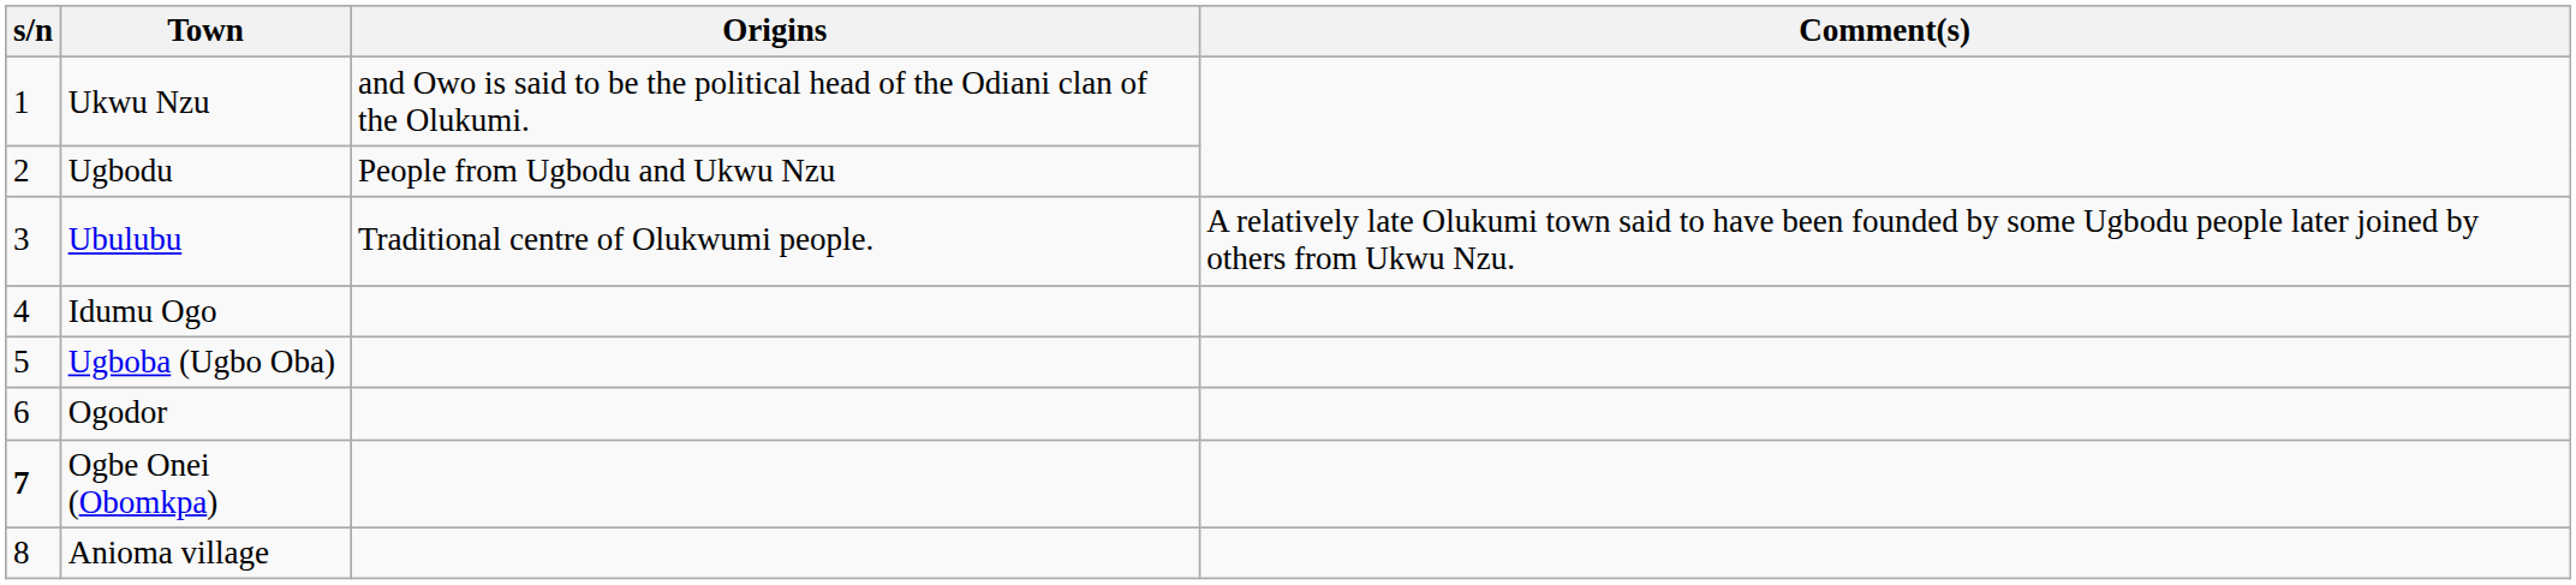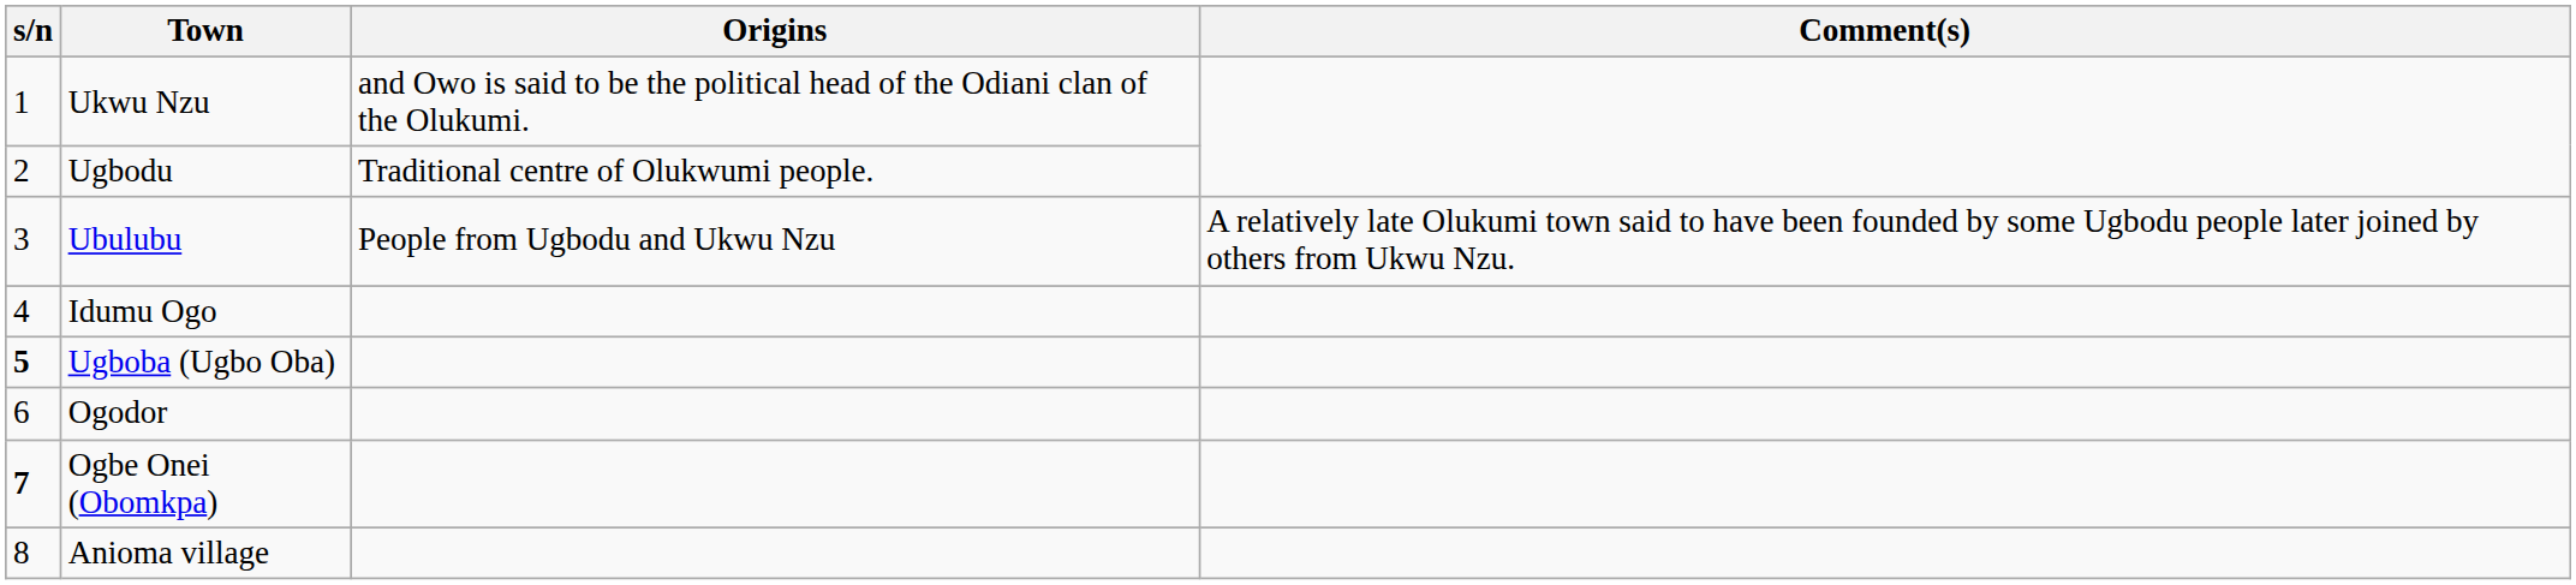 <table class="wikitable" style="margin:1em auto;">
 <tr>
 <th>s/n</th>
 <th>Town</th>
 <th>Origins</th>
 <th>Comment(s)</th>
 </tr>
 <tr>
 <td>1</td>
 <td>Ukwu Nzu</td>
 <td>and Owo is said to be the political head of the Odiani clan of the Olukumi.</td>
 </tr>
 <tr>
 <td>2</td>
 <td>Ugbodu</td>
-<td>People from Ugbodu and Ukwu Nzu</td>
+<td>Traditional centre of Olukwumi people.</td>
 </tr>
 <tr>
 <td>3</td>
 <td><a href='#'>Ubulubu</a></td>
-<td>Traditional centre of Olukwumi people.</td>
+<td>People from Ugbodu and Ukwu Nzu</td>
 <td>A relatively late Olukumi town said to have been founded by some Ugbodu people later joined by others from Ukwu Nzu.</td>
 </tr>
 <tr>
 <td>4</td>
 <td>Idumu Ogo</td>
 <td></td>
 <td></td>
 </tr>
 <tr>
-<td>5</td>
+<td><strong>5</strong></td>
 <td><a href='#'>Ugboba</a> (Ugbo Oba)</td>
 <td></td>
 <td></td>
 </tr>
 <tr>
 <td>6</td>
 <td>Ogodor</td>
 <td></td>
 <td></td>
 </tr>
 <tr>
 <td><strong>7</strong></td>
 <td>Ogbe Onei (<a href='#'>Obomkpa</a>)</td>
 <td></td>
 <td></td>
 </tr>
 <tr>
 <td>8</td>
 <td>Anioma village</td>
 <td></td>
 <td></td>
 </tr>
 </table>
